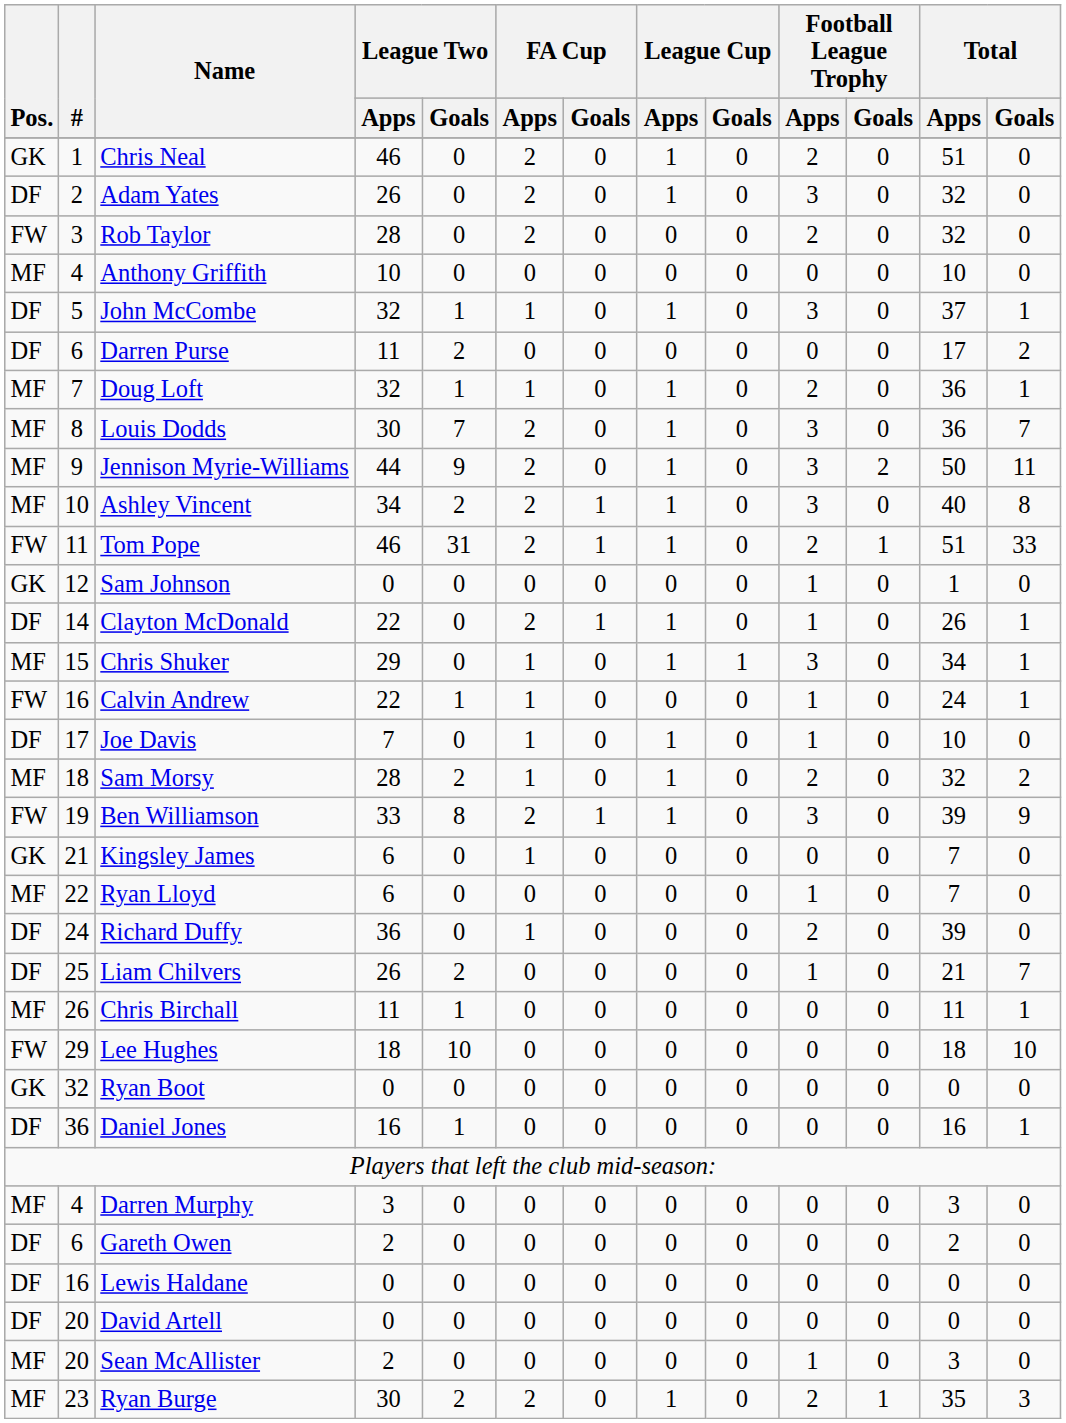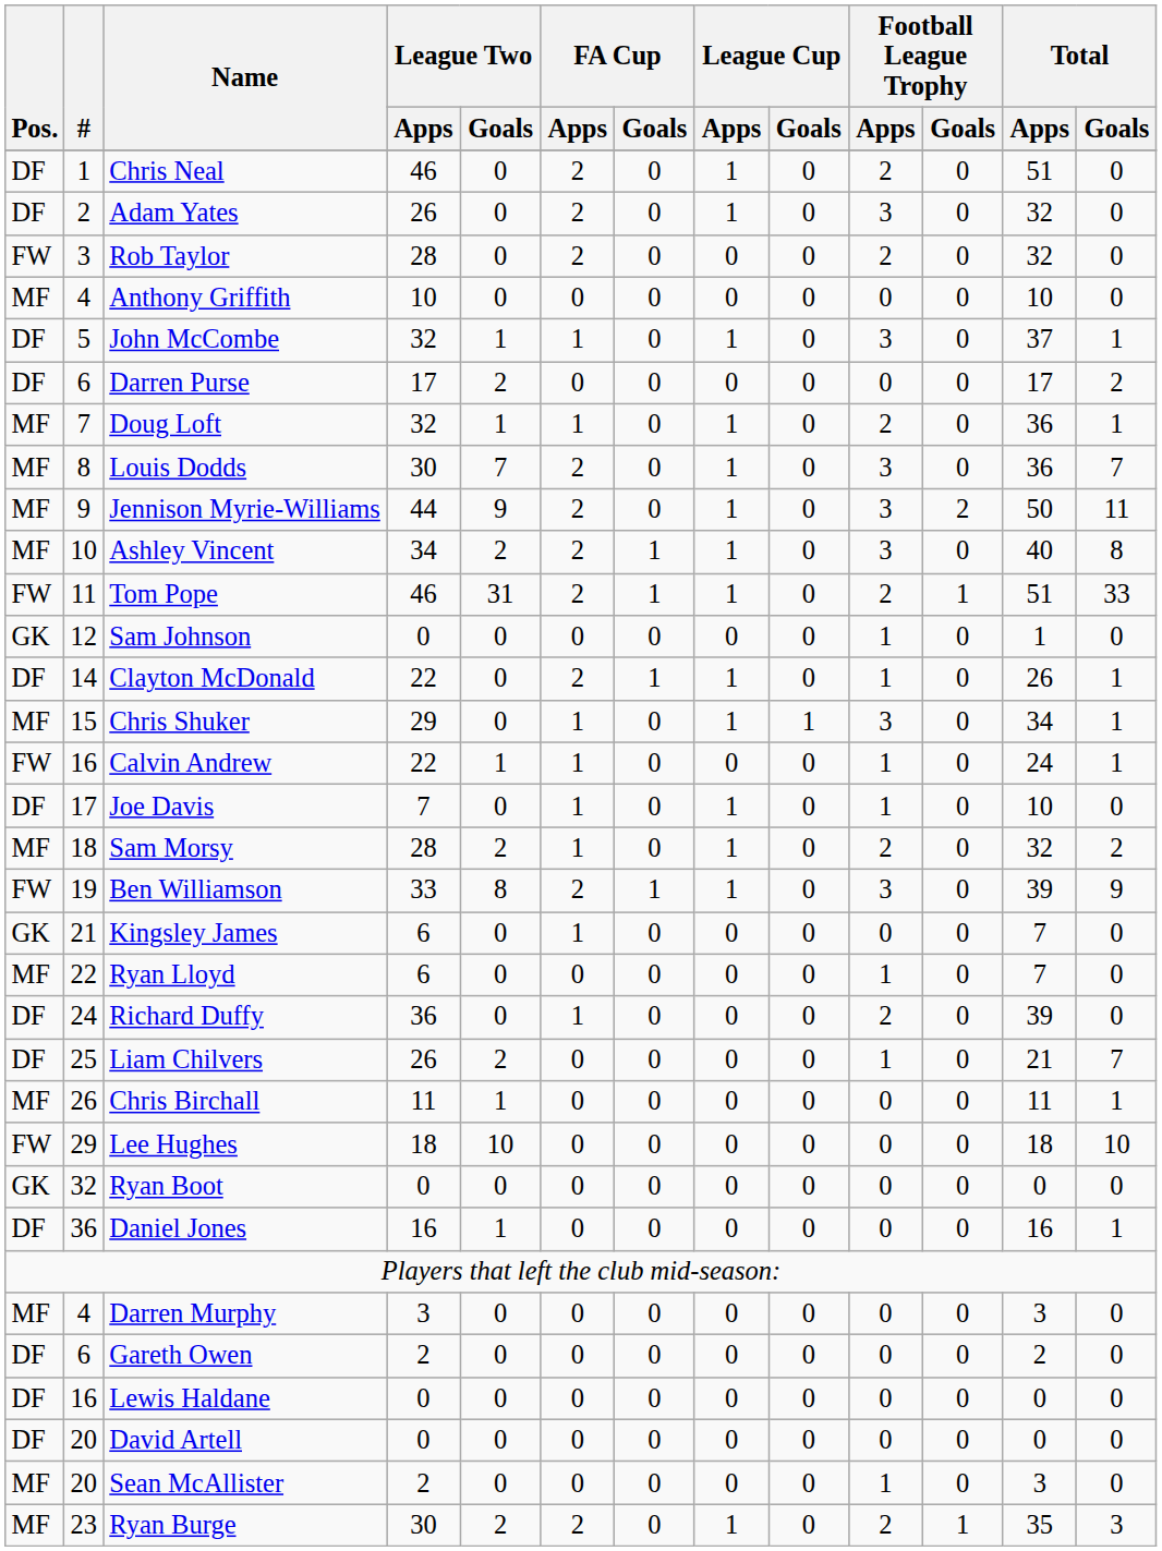 <table class="wikitable" style="text-align:center">
 <tr>
 <th rowspan="2" valign="bottom">Pos.</th>
 <th rowspan="2" valign="bottom">#</th>
 <th rowspan="2">Name</th>
 <th colspan="2" width="85">League Two</th>
 <th colspan="2" width="85">FA Cup</th>
 <th colspan="2" width="85">League Cup</th>
 <th colspan="2" width="85">Football League Trophy</th>
 <th colspan="2" width="85">Total</th>
 </tr>
 <tr>
 <th>Apps</th>
 <th>Goals</th>
 <th>Apps</th>
 <th>Goals</th>
 <th>Apps</th>
 <th>Goals</th>
 <th>Apps</th>
 <th>Goals</th>
 <th>Apps</th>
 <th>Goals</th>
 </tr>
 <tr>
 </tr>
 <tr>
-<td align="left">GK</td>
+<td align="left">DF</td>
 <td>1</td>
 <td align="left"> <a href='#'>Chris Neal</a></td>
 <td>46</td>
 <td>0</td>
 <td>2</td>
 <td>0</td>
 <td>1</td>
 <td>0</td>
 <td>2</td>
 <td>0</td>
 <td>51</td>
 <td>0</td>
 </tr>
 <tr>
 <td align="left">DF</td>
 <td>2</td>
 <td align="left"> <a href='#'>Adam Yates</a></td>
 <td>26</td>
 <td>0</td>
 <td>2</td>
 <td>0</td>
 <td>1</td>
 <td>0</td>
 <td>3</td>
 <td>0</td>
 <td>32</td>
 <td>0</td>
 </tr>
 <tr>
 <td align="left">FW</td>
 <td>3</td>
 <td align="left"> <a href='#'>Rob Taylor</a></td>
 <td>28</td>
 <td>0</td>
 <td>2</td>
 <td>0</td>
 <td>0</td>
 <td>0</td>
 <td>2</td>
 <td>0</td>
 <td>32</td>
 <td>0</td>
 </tr>
 <tr>
 <td align="left">MF</td>
 <td>4</td>
 <td align="left"> <a href='#'>Anthony Griffith</a></td>
 <td>10</td>
 <td>0</td>
 <td>0</td>
 <td>0</td>
 <td>0</td>
 <td>0</td>
 <td>0</td>
 <td>0</td>
 <td>10</td>
 <td>0</td>
 </tr>
 <tr>
 <td align="left">DF</td>
 <td>5</td>
 <td align="left"> <a href='#'>John McCombe</a></td>
 <td>32</td>
 <td>1</td>
 <td>1</td>
 <td>0</td>
 <td>1</td>
 <td>0</td>
 <td>3</td>
 <td>0</td>
 <td>37</td>
 <td>1</td>
 </tr>
 <tr>
 <td align="left">DF</td>
 <td>6</td>
 <td align="left"> <a href='#'>Darren Purse</a></td>
-<td>11</td>
+<td>17</td>
 <td>2</td>
 <td>0</td>
 <td>0</td>
 <td>0</td>
 <td>0</td>
 <td>0</td>
 <td>0</td>
 <td>17</td>
 <td>2</td>
 </tr>
 <tr>
 <td align="left">MF</td>
 <td>7</td>
 <td align="left"> <a href='#'>Doug Loft</a></td>
 <td>32</td>
 <td>1</td>
 <td>1</td>
 <td>0</td>
 <td>1</td>
 <td>0</td>
 <td>2</td>
 <td>0</td>
 <td>36</td>
 <td>1</td>
 </tr>
 <tr>
 <td align="left">MF</td>
 <td>8</td>
 <td align="left"> <a href='#'>Louis Dodds</a></td>
 <td>30</td>
 <td>7</td>
 <td>2</td>
 <td>0</td>
 <td>1</td>
 <td>0</td>
 <td>3</td>
 <td>0</td>
 <td>36</td>
 <td>7</td>
 </tr>
 <tr>
 <td align="left">MF</td>
 <td>9</td>
 <td align="left"> <a href='#'>Jennison Myrie-Williams</a></td>
 <td>44</td>
 <td>9</td>
 <td>2</td>
 <td>0</td>
 <td>1</td>
 <td>0</td>
 <td>3</td>
 <td>2</td>
 <td>50</td>
 <td>11</td>
 </tr>
 <tr>
 <td align="left">MF</td>
 <td>10</td>
 <td align="left"> <a href='#'>Ashley Vincent</a></td>
 <td>34</td>
 <td>2</td>
 <td>2</td>
 <td>1</td>
 <td>1</td>
 <td>0</td>
 <td>3</td>
 <td>0</td>
 <td>40</td>
 <td>8</td>
 </tr>
 <tr>
 <td align="left">FW</td>
 <td>11</td>
 <td align="left"> <a href='#'>Tom Pope</a></td>
 <td>46</td>
 <td>31</td>
 <td>2</td>
 <td>1</td>
 <td>1</td>
 <td>0</td>
 <td>2</td>
 <td>1</td>
 <td>51</td>
 <td>33</td>
 </tr>
 <tr>
 <td align="left">GK</td>
 <td>12</td>
 <td align="left"> <a href='#'>Sam Johnson</a></td>
 <td>0</td>
 <td>0</td>
 <td>0</td>
 <td>0</td>
 <td>0</td>
 <td>0</td>
 <td>1</td>
 <td>0</td>
 <td>1</td>
 <td>0</td>
 </tr>
 <tr>
 <td align="left">DF</td>
 <td>14</td>
 <td align="left"> <a href='#'>Clayton McDonald</a></td>
 <td>22</td>
 <td>0</td>
 <td>2</td>
 <td>1</td>
 <td>1</td>
 <td>0</td>
 <td>1</td>
 <td>0</td>
 <td>26</td>
 <td>1</td>
 </tr>
 <tr>
 <td align="left">MF</td>
 <td>15</td>
 <td align="left"> <a href='#'>Chris Shuker</a></td>
 <td>29</td>
 <td>0</td>
 <td>1</td>
 <td>0</td>
 <td>1</td>
 <td>1</td>
 <td>3</td>
 <td>0</td>
 <td>34</td>
 <td>1</td>
 </tr>
 <tr>
 <td align="left">FW</td>
 <td>16</td>
 <td align="left"> <a href='#'>Calvin Andrew</a></td>
 <td>22</td>
 <td>1</td>
 <td>1</td>
 <td>0</td>
 <td>0</td>
 <td>0</td>
 <td>1</td>
 <td>0</td>
 <td>24</td>
 <td>1</td>
 </tr>
 <tr>
 <td align="left">DF</td>
 <td>17</td>
 <td align="left"> <a href='#'>Joe Davis</a></td>
 <td>7</td>
 <td>0</td>
 <td>1</td>
 <td>0</td>
 <td>1</td>
 <td>0</td>
 <td>1</td>
 <td>0</td>
 <td>10</td>
 <td>0</td>
 </tr>
 <tr>
 <td align="left">MF</td>
 <td>18</td>
 <td align="left"> <a href='#'>Sam Morsy</a></td>
 <td>28</td>
 <td>2</td>
 <td>1</td>
 <td>0</td>
 <td>1</td>
 <td>0</td>
 <td>2</td>
 <td>0</td>
 <td>32</td>
 <td>2</td>
 </tr>
 <tr>
 <td align="left">FW</td>
 <td>19</td>
 <td align="left"> <a href='#'>Ben Williamson</a></td>
 <td>33</td>
 <td>8</td>
 <td>2</td>
 <td>1</td>
 <td>1</td>
 <td>0</td>
 <td>3</td>
 <td>0</td>
 <td>39</td>
 <td>9</td>
 </tr>
 <tr>
 <td align="left">GK</td>
 <td>21</td>
 <td align="left"> <a href='#'>Kingsley James</a></td>
 <td>6</td>
 <td>0</td>
 <td>1</td>
 <td>0</td>
 <td>0</td>
 <td>0</td>
 <td>0</td>
 <td>0</td>
 <td>7</td>
 <td>0</td>
 </tr>
 <tr>
 <td align="left">MF</td>
 <td>22</td>
 <td align="left"> <a href='#'>Ryan Lloyd</a></td>
 <td>6</td>
 <td>0</td>
 <td>0</td>
 <td>0</td>
 <td>0</td>
 <td>0</td>
 <td>1</td>
 <td>0</td>
 <td>7</td>
 <td>0</td>
 </tr>
 <tr>
 <td align="left">DF</td>
 <td>24</td>
 <td align="left"> <a href='#'>Richard Duffy</a></td>
 <td>36</td>
 <td>0</td>
 <td>1</td>
 <td>0</td>
 <td>0</td>
 <td>0</td>
 <td>2</td>
 <td>0</td>
 <td>39</td>
 <td>0</td>
 </tr>
 <tr>
 <td align="left">DF</td>
 <td>25</td>
 <td align="left"> <a href='#'>Liam Chilvers</a></td>
 <td>26</td>
 <td>2</td>
 <td>0</td>
 <td>0</td>
 <td>0</td>
 <td>0</td>
 <td>1</td>
 <td>0</td>
 <td>21</td>
 <td>7</td>
 </tr>
 <tr>
 <td align="left">MF</td>
 <td>26</td>
 <td align="left"> <a href='#'>Chris Birchall</a></td>
 <td>11</td>
 <td>1</td>
 <td>0</td>
 <td>0</td>
 <td>0</td>
 <td>0</td>
 <td>0</td>
 <td>0</td>
 <td>11</td>
 <td>1</td>
 </tr>
 <tr>
 <td align="left">FW</td>
 <td>29</td>
 <td align="left"> <a href='#'>Lee Hughes</a></td>
 <td>18</td>
 <td>10</td>
 <td>0</td>
 <td>0</td>
 <td>0</td>
 <td>0</td>
 <td>0</td>
 <td>0</td>
 <td>18</td>
 <td>10</td>
 </tr>
 <tr>
 <td align="left">GK</td>
 <td>32</td>
 <td align="left"> <a href='#'>Ryan Boot</a></td>
 <td>0</td>
 <td>0</td>
 <td>0</td>
 <td>0</td>
 <td>0</td>
 <td>0</td>
 <td>0</td>
 <td>0</td>
 <td>0</td>
 <td>0</td>
 </tr>
 <tr>
 <td align="left">DF</td>
 <td>36</td>
 <td align="left"> <a href='#'>Daniel Jones</a></td>
 <td>16</td>
 <td>1</td>
 <td>0</td>
 <td>0</td>
 <td>0</td>
 <td>0</td>
 <td>0</td>
 <td>0</td>
 <td>16</td>
 <td>1</td>
 </tr>
 <tr>
 <td colspan="14"><em>Players that left the club mid-season:</em></td>
 </tr>
 <tr>
 <td align="left">MF</td>
 <td>4</td>
 <td align="left"> <a href='#'>Darren Murphy</a></td>
 <td>3</td>
 <td>0</td>
 <td>0</td>
 <td>0</td>
 <td>0</td>
 <td>0</td>
 <td>0</td>
 <td>0</td>
 <td>3</td>
 <td>0</td>
 </tr>
 <tr>
 <td align="left">DF</td>
 <td>6</td>
 <td align="left"> <a href='#'>Gareth Owen</a></td>
 <td>2</td>
 <td>0</td>
 <td>0</td>
 <td>0</td>
 <td>0</td>
 <td>0</td>
 <td>0</td>
 <td>0</td>
 <td>2</td>
 <td>0</td>
 </tr>
 <tr>
 <td align="left">DF</td>
 <td>16</td>
 <td align="left"> <a href='#'>Lewis Haldane</a></td>
 <td>0</td>
 <td>0</td>
 <td>0</td>
 <td>0</td>
 <td>0</td>
 <td>0</td>
 <td>0</td>
 <td>0</td>
 <td>0</td>
 <td>0</td>
 </tr>
 <tr>
 <td align="left">DF</td>
 <td>20</td>
 <td align="left"> <a href='#'>David Artell</a></td>
 <td>0</td>
 <td>0</td>
 <td>0</td>
 <td>0</td>
 <td>0</td>
 <td>0</td>
 <td>0</td>
 <td>0</td>
 <td>0</td>
 <td>0</td>
 </tr>
 <tr>
 <td align="left">MF</td>
 <td>20</td>
 <td align="left"> <a href='#'>Sean McAllister</a></td>
 <td>2</td>
 <td>0</td>
 <td>0</td>
 <td>0</td>
 <td>0</td>
 <td>0</td>
 <td>1</td>
 <td>0</td>
 <td>3</td>
 <td>0</td>
 </tr>
 <tr>
 <td align="left">MF</td>
 <td>23</td>
 <td align="left"> <a href='#'>Ryan Burge</a></td>
 <td>30</td>
 <td>2</td>
 <td>2</td>
 <td>0</td>
 <td>1</td>
 <td>0</td>
 <td>2</td>
 <td>1</td>
 <td>35</td>
 <td>3</td>
 </tr>
 </table>
